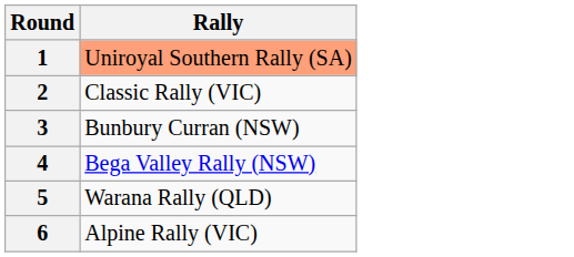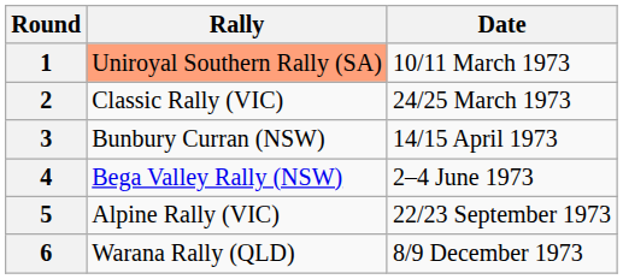 <table class="wikitable" border="1">
 <tr>
 <th>Round</th>
 <th>Rally</th>
+<th>Date</th>
 </tr>
 <tr>
 <th>1</th>
 <td style="background: lightsalmon;">Uniroyal Southern Rally (SA)</td>
+<td>10/11 March 1973</td>
 </tr>
 <tr>
 <th>2</th>
 <td>Classic Rally (VIC)</td>
+<td>24/25 March 1973</td>
 </tr>
 <tr>
 <th>3</th>
 <td>Bunbury Curran (NSW)</td>
+<td>14/15 April 1973</td>
 </tr>
 <tr>
 <th>4</th>
 <td><a href='#'>Bega Valley Rally (NSW)</a></td>
+<td>2–4 June 1973</td>
 </tr>
 <tr>
 <th>5</th>
-<td>Warana Rally (QLD)</td>
+<td>Alpine Rally (VIC)</td>
+<td>22/23 September 1973</td>
 </tr>
 <tr>
 <th>6</th>
-<td>Alpine Rally (VIC)</td>
+<td>Warana Rally (QLD)</td>
+<td>8/9 December 1973</td>
 </tr>
 </table>
